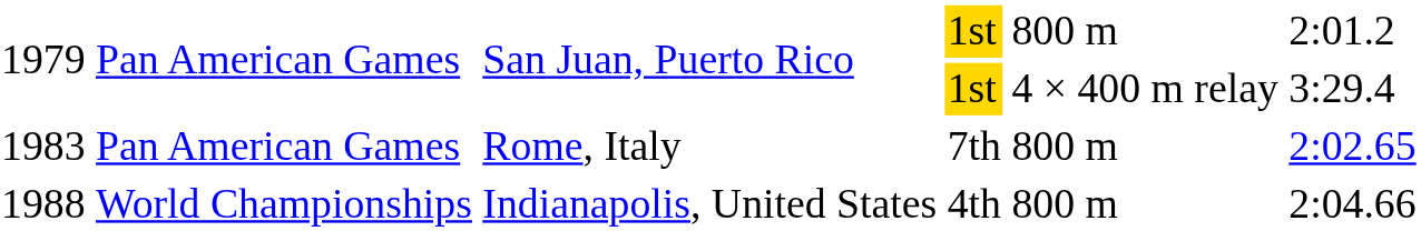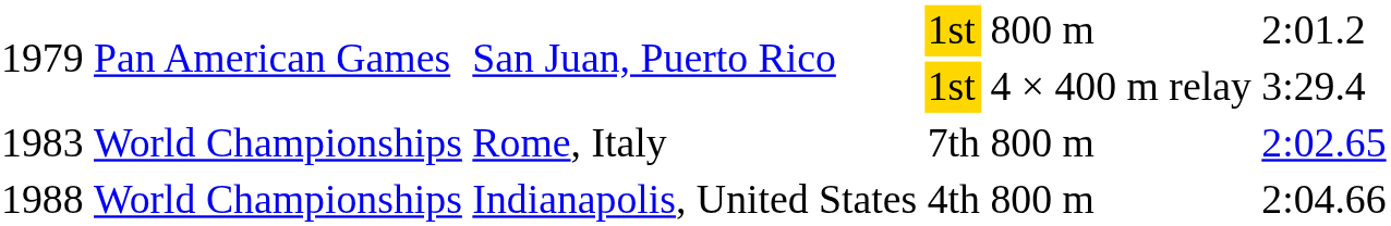 <table>
 <tr>
 <td rowspan=2>1979</td>
 <td rowspan=2><a href='#'>Pan American Games</a></td>
 <td rowspan=2><a href='#'>San Juan, Puerto Rico</a></td>
 <td bgcolor=gold>1st</td>
 <td>800 m</td>
 <td>2:01.2</td>
 </tr>
 <tr>
 <td bgcolor=gold>1st</td>
 <td>4 × 400 m relay</td>
 <td>3:29.4</td>
 </tr>
 <tr>
 <td>1983</td>
-<td><a href='#'>Pan American Games</a></td>
+<td><a href='#'>World Championships</a></td>
 <td><a href='#'>Rome</a>, Italy</td>
 <td>7th</td>
 <td>800 m</td>
 <td><a href='#'>2:02.65</a></td>
 </tr>
 <tr>
 <td>1988</td>
 <td><a href='#'>World Championships</a></td>
 <td><a href='#'>Indianapolis</a>, United States</td>
 <td>4th</td>
 <td>800 m</td>
 <td>2:04.66</td>
 </tr>
 </table>
